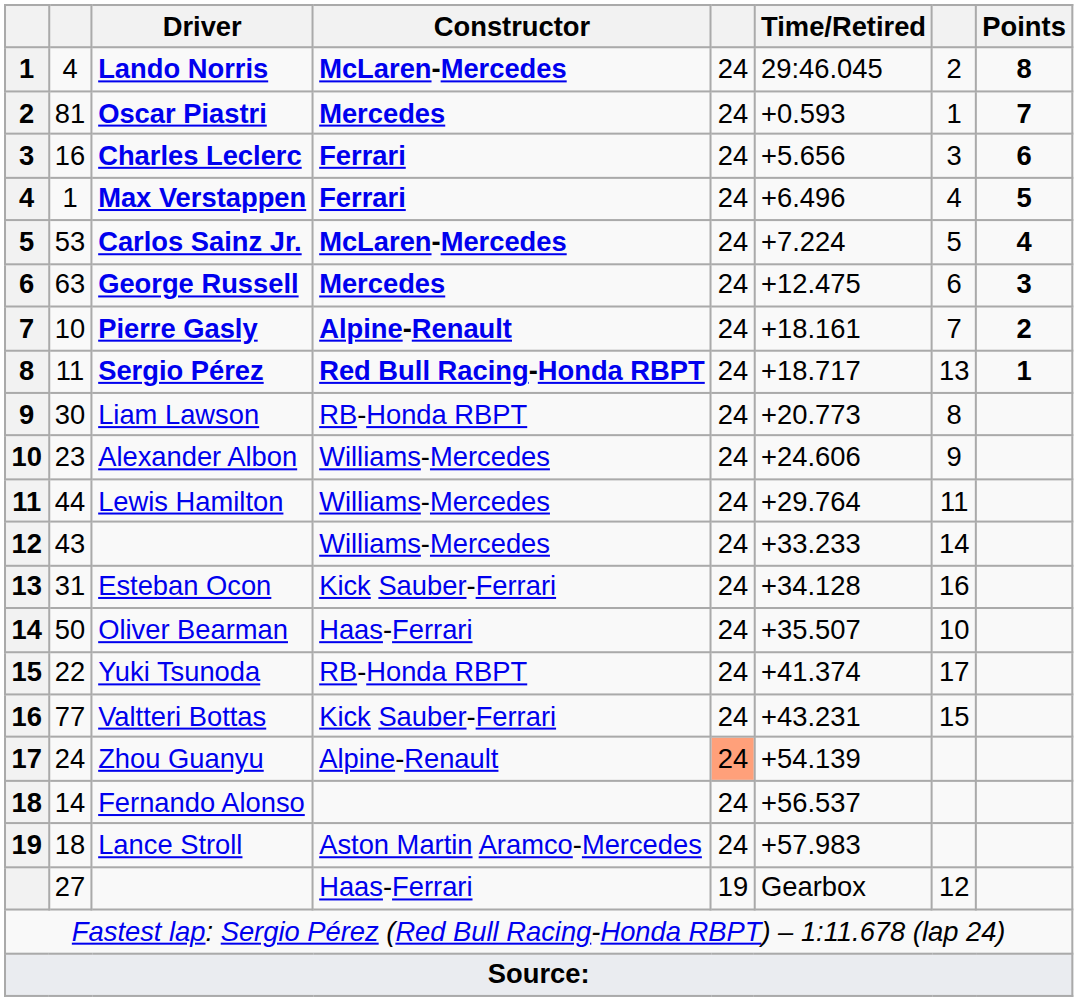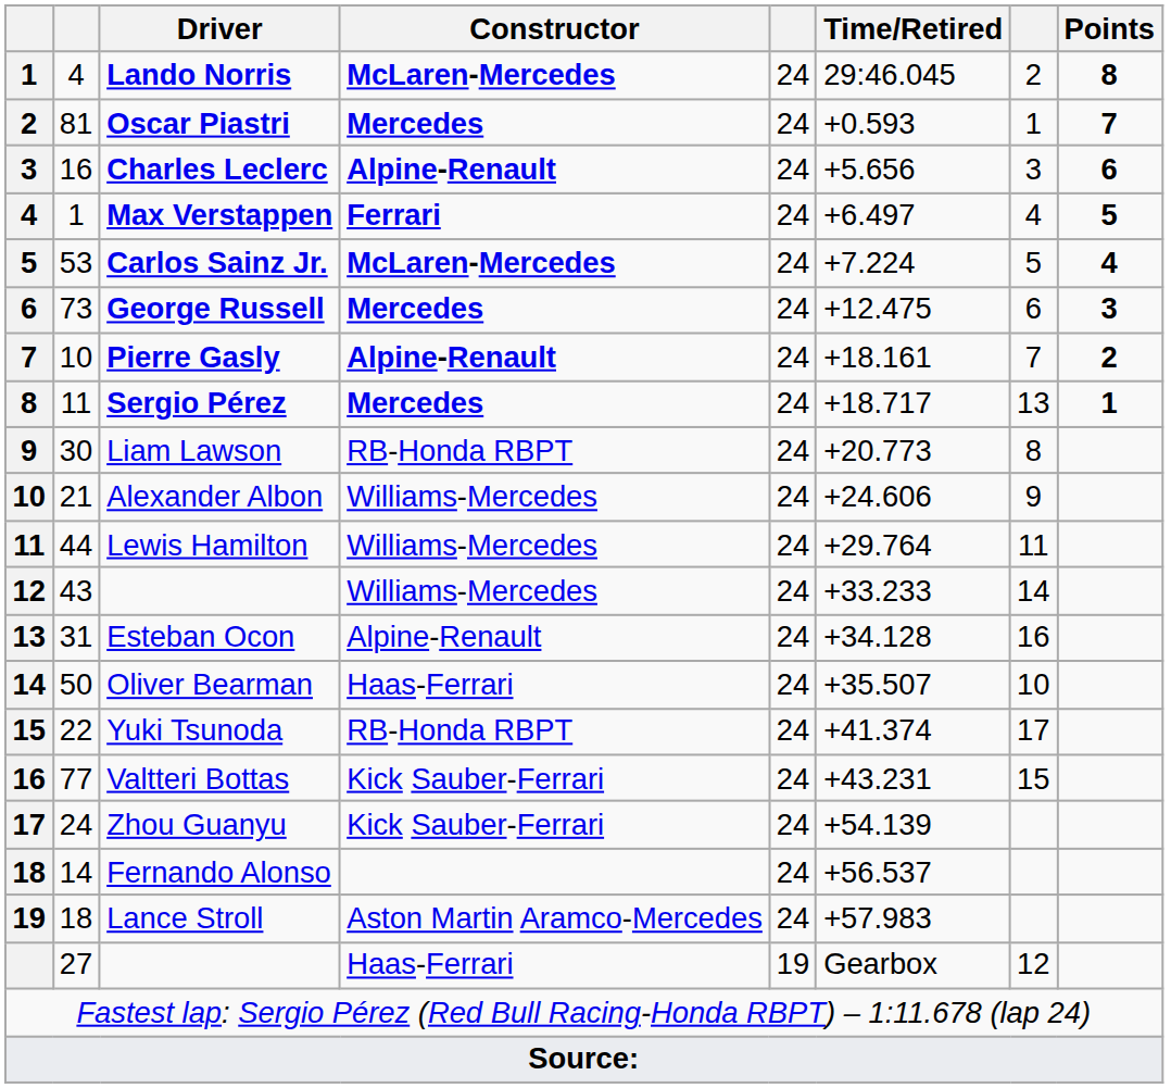 <table class="wikitable sortable" style="font-size: 85%;">
 <tr>
 <th scope="col"></th>
 <th scope="col"></th>
 <th scope="col">Driver</th>
 <th scope="col">Constructor</th>
 <th scope="col" class="unsortable"></th>
 <th scope="col" class="unsortable">Time/Retired</th>
 <th scope="col"></th>
 <th scope="col">Points</th>
 </tr>
 <tr>
 <th>1</th>
 <td align=center>4</td>
 <td data-sort-value="nor"> <strong><a href='#'>Lando Norris</a></strong></td>
 <td><strong><a href='#'>McLaren</a>-<a href='#'>Mercedes</a></strong></td>
 <td align=center>24</td>
 <td>29:46.045</td>
 <td align=center>2</td>
 <td align=center><strong>8</strong></td>
 </tr>
 <tr>
 <th>2</th>
 <td align=center>81</td>
 <td data-sort-value="pia"> <strong><a href='#'>Oscar Piastri</a></strong></td>
 <td><strong><a href='#'>Mercedes</a></strong></td>
 <td align=center>24</td>
 <td>+0.593</td>
 <td align=center>1</td>
 <td align=center><strong>7</strong></td>
 </tr>
 <tr>
 <th>3</th>
 <td align="center">16</td>
 <td data-sort-value="lec"> <strong><a href='#'>Charles Leclerc</a></strong></td>
-<td><strong><a href='#'>Ferrari</a></strong></td>
+<td><strong><a href='#'>Alpine</a>-<a href='#'>Renault</a></strong></td>
 <td align="center">24</td>
 <td>+5.656</td>
 <td align="center">3</td>
 <td align="center"><strong>6</strong></td>
 </tr>
 <tr>
 <th>4</th>
 <td align=center>1</td>
 <td data-sort-value="ver"> <strong><a href='#'>Max Verstappen</a></strong></td>
 <td><strong><a href='#'>Ferrari</a></strong></td>
 <td align=center>24</td>
-<td>+6.496</td>
+<td>+6.497</td>
 <td align=center>4</td>
 <td align=center><strong>5</strong></td>
 </tr>
 <tr>
 <th>5</th>
 <td align=center>53</td>
 <td data-sort-value="sai"> <strong><a href='#'>Carlos Sainz Jr.</a></strong></td>
 <td><strong><a href='#'>McLaren</a>-<a href='#'>Mercedes</a></strong></td>
 <td align=center>24</td>
 <td>+7.224</td>
 <td align=center>5</td>
 <td align=center><strong>4</strong></td>
 </tr>
 <tr>
 <th>6</th>
-<td align=center>63</td>
+<td align=center>73</td>
 <td data-sort-value="rus"> <strong><a href='#'>George Russell</a></strong></td>
 <td><strong><a href='#'>Mercedes</a></strong></td>
 <td align=center>24</td>
 <td>+12.475</td>
 <td align=center>6</td>
 <td align=center><strong>3</strong></td>
 </tr>
 <tr>
 <th>7</th>
 <td align=center>10</td>
 <td data-sort-value="gas"> <strong><a href='#'>Pierre Gasly</a></strong></td>
 <td><strong><a href='#'>Alpine</a>-<a href='#'>Renault</a></strong></td>
 <td align=center>24</td>
 <td>+18.161</td>
 <td align=center>7</td>
 <td align=center><strong>2</strong></td>
 </tr>
 <tr>
 <th>8</th>
 <td align=center>11</td>
 <td data-sort-value="per"> <strong><a href='#'>Sergio Pérez</a></strong></td>
-<td><strong><a href='#'>Red Bull Racing</a>-<a href='#'>Honda RBPT</a></strong></td>
+<td><strong><a href='#'>Mercedes</a></strong></td>
 <td align=center>24</td>
 <td>+18.717</td>
 <td align=center>13</td>
 <td align=center><strong>1</strong></td>
 </tr>
 <tr>
 <th>9</th>
 <td align=center>30</td>
 <td data-sort-value="law"> <a href='#'>Liam Lawson</a></td>
 <td><a href='#'>RB</a>-<a href='#'>Honda RBPT</a></td>
 <td align=center>24</td>
 <td>+20.773</td>
 <td align=center>8</td>
 <td></td>
 </tr>
 <tr>
 <th>10</th>
-<td align=center>23</td>
+<td align=center>21</td>
 <td data-sort-value="alb"> <a href='#'>Alexander Albon</a></td>
 <td><a href='#'>Williams</a>-<a href='#'>Mercedes</a></td>
 <td align=center>24</td>
 <td>+24.606</td>
 <td align=center>9</td>
 <td></td>
 </tr>
 <tr>
 <th>11</th>
 <td align=center>44</td>
 <td data-sort-value="ham"> <a href='#'>Lewis Hamilton</a></td>
 <td><a href='#'>Williams</a>-<a href='#'>Mercedes</a></td>
 <td align=center>24</td>
 <td>+29.764</td>
 <td align="center">11</td>
 <td align=center></td>
 </tr>
 <tr>
 <th>12</th>
 <td align=center>43</td>
 <td data-sort-value="col"></td>
 <td><a href='#'>Williams</a>-<a href='#'>Mercedes</a></td>
 <td align=center>24</td>
 <td>+33.233</td>
 <td align=center>14</td>
 <td></td>
 </tr>
 <tr>
 <th>13</th>
 <td align=center>31</td>
 <td data-sort-value="oco"> <a href='#'>Esteban Ocon</a></td>
-<td><a href='#'>Kick</a> <a href='#'>Sauber</a>-<a href='#'>Ferrari</a></td>
+<td><a href='#'>Alpine</a>-<a href='#'>Renault</a></td>
 <td align=center>24</td>
 <td>+34.128</td>
 <td align=center>16</td>
 <td></td>
 </tr>
 <tr>
 <th>14</th>
 <td align=center>50</td>
 <td data-sort-value="bea"> <a href='#'>Oliver Bearman</a></td>
 <td><a href='#'>Haas</a>-<a href='#'>Ferrari</a></td>
 <td align=center>24</td>
 <td>+35.507</td>
 <td align=center>10</td>
 <td></td>
 </tr>
 <tr>
 <th>15</th>
 <td align=center>22</td>
 <td data-sort-value="tsu"> <a href='#'>Yuki Tsunoda</a></td>
 <td><a href='#'>RB</a>-<a href='#'>Honda RBPT</a></td>
 <td align=center>24</td>
 <td>+41.374</td>
 <td align=center>17</td>
 <td></td>
 </tr>
 <tr>
 <th>16</th>
 <td align=center>77</td>
 <td data-sort-value="bot"> <a href='#'>Valtteri Bottas</a></td>
 <td><a href='#'>Kick</a> <a href='#'>Sauber</a>-<a href='#'>Ferrari</a></td>
 <td align=center>24</td>
 <td>+43.231</td>
 <td align=center>15</td>
 <td></td>
 </tr>
 <tr>
 <th>17</th>
 <td align=center>24</td>
 <td data-sort-value="zho"> <a href='#'>Zhou Guanyu</a></td>
-<td><a href='#'>Alpine</a>-<a href='#'>Renault</a></td>
-<td align=center style="background: lightsalmon;">24</td>
+<td><a href='#'>Kick</a> <a href='#'>Sauber</a>-<a href='#'>Ferrari</a></td>
+<td align=center>24</td>
 <td>+54.139</td>
 <td align=center data-sort-value="20"></td>
 <td></td>
 </tr>
 <tr>
 <th>18</th>
 <td align=center>14</td>
 <td data-sort-value="alo"> <a href='#'>Fernando Alonso</a></td>
 <td></td>
 <td align=center>24</td>
 <td>+56.537</td>
 <td align=center data-sort-value="18"></td>
 <td></td>
 </tr>
 <tr>
 <th>19</th>
 <td align=center>18</td>
 <td data-sort-value="str"> <a href='#'>Lance Stroll</a></td>
 <td><a href='#'>Aston Martin</a> <a href='#'>Aramco</a>-<a href='#'>Mercedes</a></td>
 <td align=center>24</td>
 <td>+57.983</td>
 <td align=center data-sort-value="19"></td>
 <td></td>
 </tr>
 <tr>
 <th data-sort-value="20"></th>
 <td align="center">27</td>
 <td data-sort-value="hul"></td>
 <td><a href='#'>Haas</a>-<a href='#'>Ferrari</a></td>
 <td align="center">19</td>
 <td>Gearbox</td>
 <td align="center">12</td>
 <td></td>
 </tr>
 <tr class="sortbottom">
 <td colspan="8" align="center"><em><a href='#'>Fastest lap</a>:</em>  <em><a href='#'>Sergio Pérez</a> (<a href='#'>Red Bull Racing</a>-<a href='#'>Honda RBPT</a>) – 1:11.678 (lap 24)</em></td>
 </tr>
 <tr class="sortbottom">
 <td colspan="8" style="background-color:#EAECF0;text-align:center"><strong>Source:</strong></td>
 </tr>
 </table>
